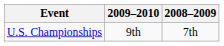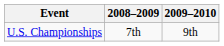 <table class="wikitable" style="text-align:center">
 <tr>
 <th>Event</th>
+<th>2008–2009</th>
 <th>2009–2010</th>
-<th>2008–2009</th>
 </tr>
 <tr>
 <td align=left><a href='#'>U.S. Championships</a></td>
+<td>7th</td>
 <td>9th</td>
-<td>7th</td>
 </tr>
 </table>
